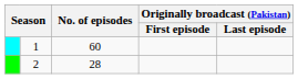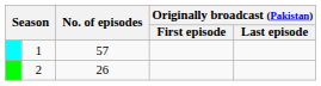 <table class="wikitable" style="text-align:center">
 <tr>
 <th style="padding: 0 8px" colspan="2" rowspan="2">Season</th>
 <th style="padding: 0 8px" rowspan="2">No. of episodes</th>
 <th colspan="2">Originally broadcast <small>(<a href='#'>Pakistan</a>)</small></th>
 </tr>
 <tr>
 <th style="padding: 0 8px">First episode</th>
 <th style="padding: 0 8px">Last episode</th>
 </tr>
 <tr>
 <td style="background:cyan;"></td>
 <td style="text-align:center;">1</td>
-<td style="text-align:center;">60</td>
+<td style="text-align:center;">57</td>
 <td style="text-align:center;"></td>
 <td style="text-align:center;"></td>
 </tr>
 <tr>
 <td style="background:#0f0;"></td>
 <td style="text-align:center;">2</td>
-<td style="text-align:center;">28</td>
+<td style="text-align:center;">26</td>
 <td style="text-align:center;"></td>
 <td style="text-align:center;"></td>
 </tr>
 </table>
